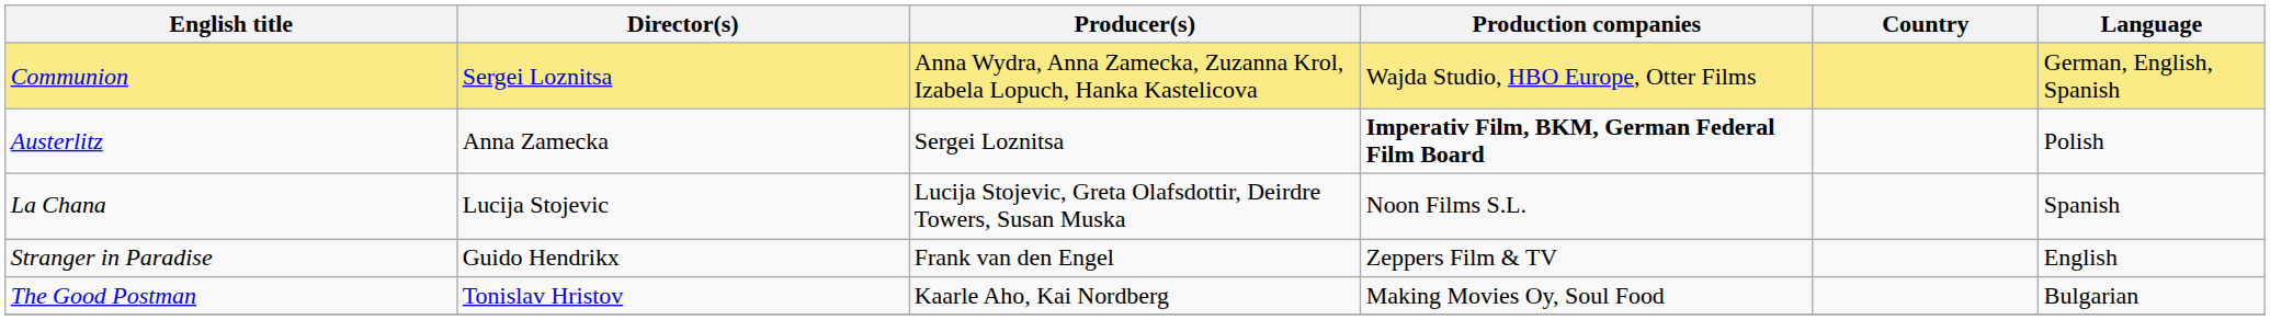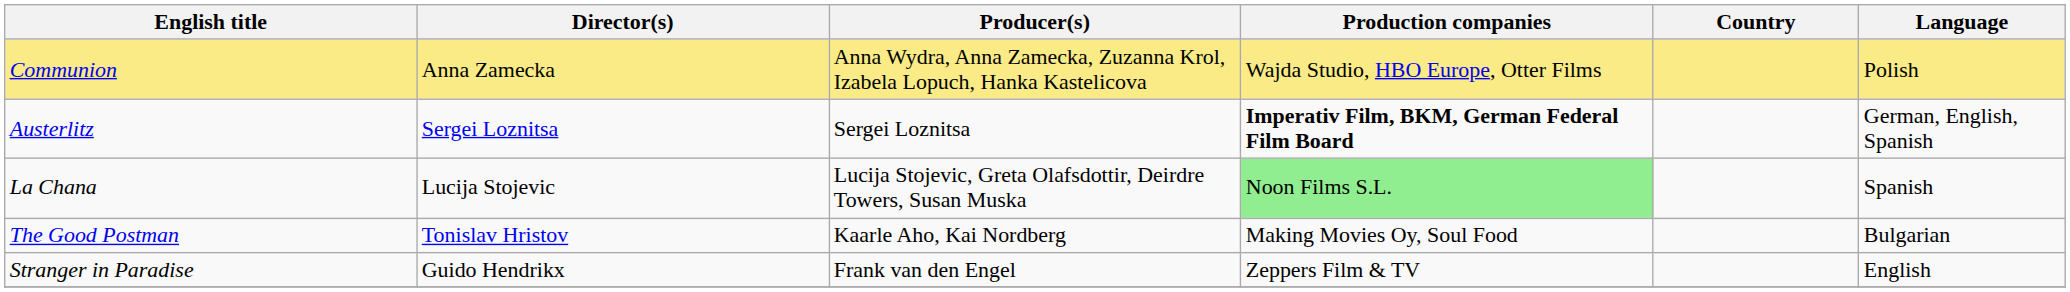 <table class="sortable wikitable" width="95%" cellpadding="5">
 <tr>
 <th width="20%">English title</th>
 <th width="20%">Director(s)</th>
 <th width="20%">Producer(s)</th>
 <th width="20%">Production companies</th>
 <th width="10%">Country</th>
 <th width="10%">Language</th>
 </tr>
 <tr style="background:#FAEB86">
 <td><em><a href='#'>Communion</a></em></td>
-<td><a href='#'>Sergei Loznitsa</a></td>
+<td>Anna Zamecka</td>
 <td>Anna Wydra, Anna Zamecka, Zuzanna Krol, Izabela Lopuch, Hanka Kastelicova</td>
 <td>Wajda Studio, <a href='#'>HBO Europe</a>, Otter Films</td>
 <td></td>
-<td>German, English, Spanish</td>
+<td>Polish</td>
 </tr>
 <tr>
 <td><em><a href='#'>Austerlitz</a></em></td>
-<td>Anna Zamecka</td>
+<td><a href='#'>Sergei Loznitsa</a></td>
 <td>Sergei Loznitsa</td>
 <td><strong>Imperativ Film, BKM, German Federal Film Board</strong></td>
 <td></td>
-<td>Polish</td>
+<td>German, English, Spanish</td>
 </tr>
 <tr>
 <td><em>La Chana</em></td>
 <td>Lucija Stojevic</td>
 <td>Lucija Stojevic, Greta Olafsdottir, Deirdre Towers, Susan Muska</td>
-<td>Noon Films S.L.</td>
+<td style="background: lightgreen;">Noon Films S.L.</td>
 <td>  </td>
 <td>Spanish</td>
+</tr>
+<tr>
+<td><em><a href='#'>The Good Postman</a></em></td>
+<td><a href='#'>Tonislav Hristov</a></td>
+<td>Kaarle Aho, Kai Nordberg</td>
+<td>Making Movies Oy, Soul Food</td>
+<td> </td>
+<td>Bulgarian</td>
 </tr>
 <tr>
 <td><em>Stranger in Paradise</em></td>
 <td>Guido Hendrikx</td>
 <td>Frank van den Engel</td>
 <td>Zeppers Film & TV</td>
 <td></td>
 <td>English</td>
 </tr>
 <tr>
-<td><em><a href='#'>The Good Postman</a></em></td>
-<td><a href='#'>Tonislav Hristov</a></td>
-<td>Kaarle Aho, Kai Nordberg</td>
-<td>Making Movies Oy, Soul Food</td>
-<td> </td>
-<td>Bulgarian</td>
-</tr>
-<tr>
 </tr>
 </table>
